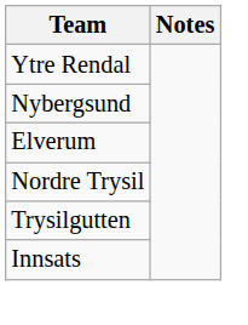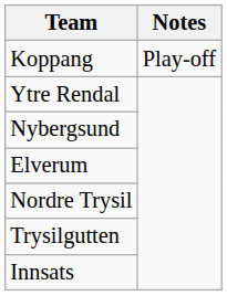 <table class="wikitable">
 <tr>
 <th>Team</th>
 <th>Notes</th>
+</tr>
+<tr>
+<td>Koppang</td>
+<td>Play-off</td>
 </tr>
 <tr>
 <td>Ytre Rendal</td>
 </tr>
 <tr>
 <td>Nybergsund</td>
 </tr>
 <tr>
 <td>Elverum</td>
 </tr>
 <tr>
 <td>Nordre Trysil</td>
 </tr>
 <tr>
 <td>Trysilgutten</td>
 </tr>
 <tr>
 <td>Innsats</td>
 </tr>
 </table>
